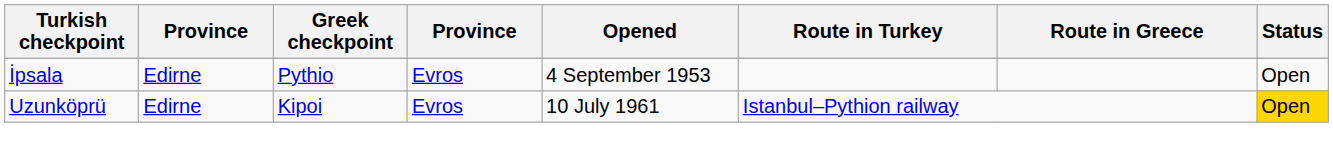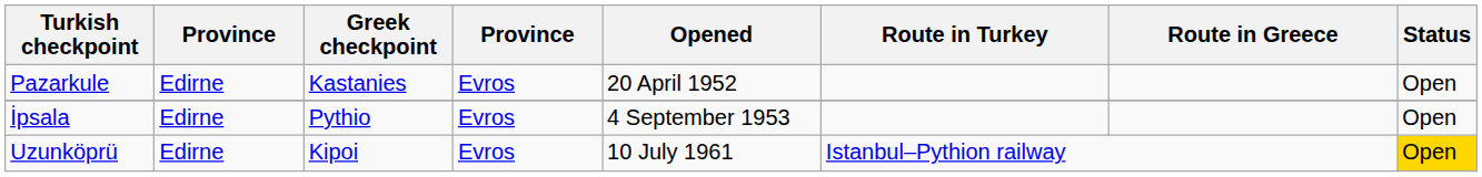 <table class="wikitable">
 <tr>
 <th width=100> Turkish checkpoint</th>
 <th width=100>Province</th>
 <th width=100> Greek checkpoint</th>
 <th width=100>Province</th>
 <th width=150>Opened</th>
 <th width=200>Route in Turkey</th>
 <th width=200>Route in Greece</th>
 <th width=50>Status</th>
+</tr>
+<tr>
+<td><a href='#'>Pazarkule</a></td>
+<td><a href='#'>Edirne</a></td>
+<td><a href='#'>Kastanies</a></td>
+<td><a href='#'>Evros</a></td>
+<td>20 April 1952</td>
+<td></td>
+<td></td>
+<td><span>Open</span></td>
 </tr>
 <tr>
 </tr>
 <tr>
 <td><a href='#'>İpsala</a></td>
 <td><a href='#'>Edirne</a></td>
 <td><a href='#'>Pythio</a></td>
 <td><a href='#'>Evros</a></td>
 <td>4 September 1953</td>
 <td></td>
 <td></td>
 <td><span>Open</span></td>
 </tr>
 <tr>
 <td><a href='#'>Uzunköprü</a></td>
 <td><a href='#'>Edirne</a></td>
 <td><a href='#'>Kipoi</a></td>
 <td><a href='#'>Evros</a></td>
 <td>10 July 1961</td>
 <td colspan="2"><a href='#'>Istanbul–Pythion railway</a></td>
 <td style="background: gold;"><span>Open</span></td>
 </tr>
 </table>
